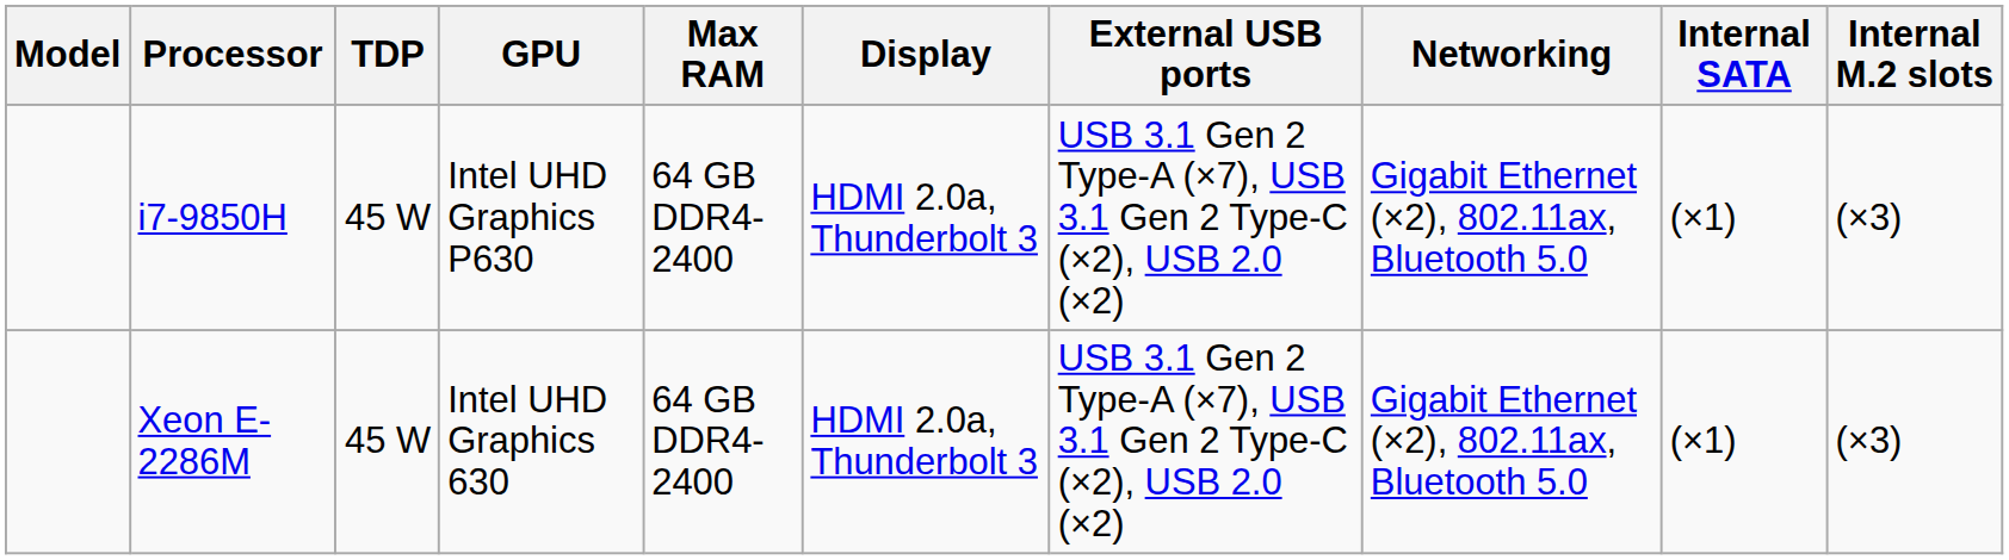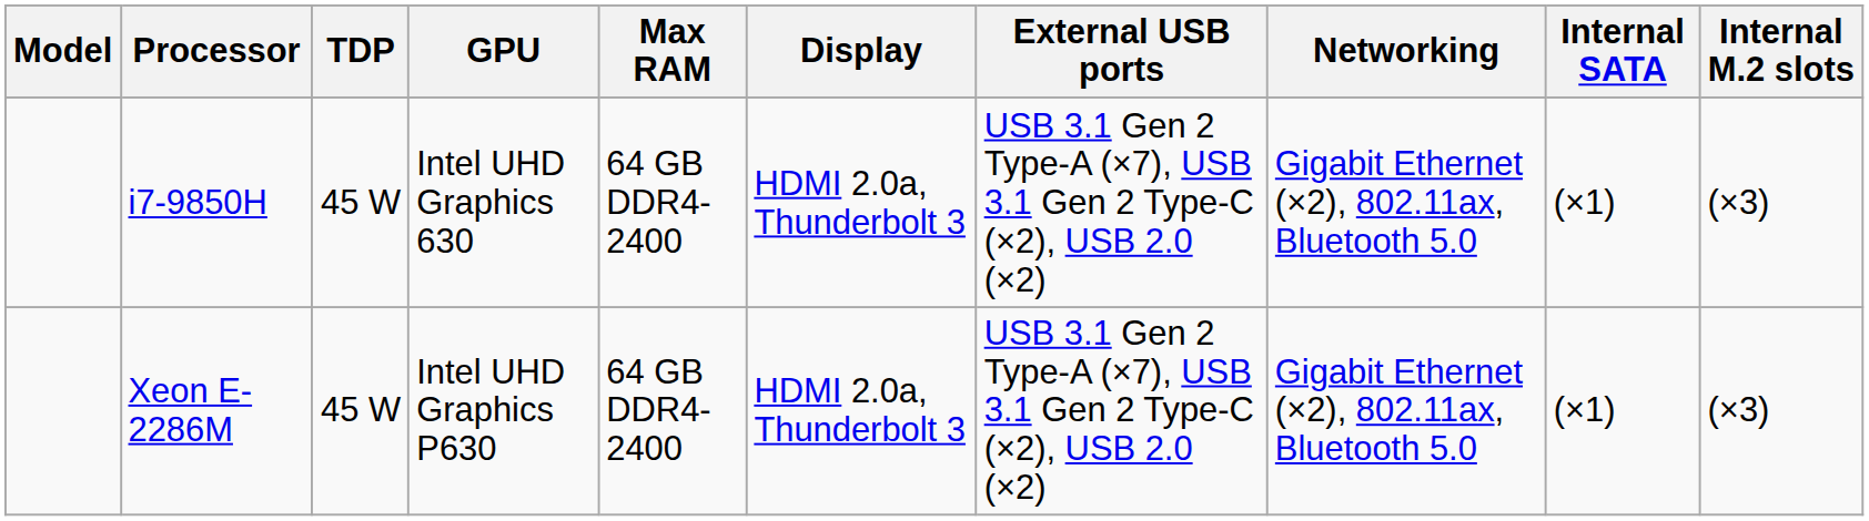 <table class="wikitable">
 <tr>
 <th>Model</th>
 <th>Processor</th>
 <th>TDP</th>
 <th>GPU</th>
 <th>Max RAM</th>
 <th>Display</th>
 <th>External USB ports</th>
 <th>Networking</th>
 <th>Internal <a href='#'>SATA</a></th>
 <th>Internal M.2 slots</th>
 </tr>
 <tr>
 <td></td>
 <td><a href='#'>i7-9850H</a></td>
 <td>45 W</td>
-<td>Intel UHD Graphics P630</td>
+<td>Intel UHD Graphics 630</td>
 <td>64 GB DDR4-2400</td>
 <td><a href='#'>HDMI</a> 2.0a, <a href='#'>Thunderbolt 3</a></td>
 <td><a href='#'>USB 3.1</a> Gen 2 Type-A (×7), <a href='#'>USB 3.1</a> Gen 2 Type-C (×2), <a href='#'>USB 2.0</a> (×2)</td>
 <td><a href='#'>Gigabit Ethernet</a> (×2), <a href='#'>802.11ax</a>, <a href='#'>Bluetooth 5.0</a></td>
 <td> (×1)</td>
 <td> (×3)</td>
 </tr>
 <tr>
 <td></td>
 <td><a href='#'>Xeon E-2286M</a></td>
 <td>45 W</td>
-<td>Intel UHD Graphics 630</td>
+<td>Intel UHD Graphics P630</td>
 <td>64 GB DDR4-2400</td>
 <td><a href='#'>HDMI</a> 2.0a, <a href='#'>Thunderbolt 3</a></td>
 <td><a href='#'>USB 3.1</a> Gen 2 Type-A (×7), <a href='#'>USB 3.1</a> Gen 2 Type-C (×2), <a href='#'>USB 2.0</a> (×2)</td>
 <td><a href='#'>Gigabit Ethernet</a> (×2), <a href='#'>802.11ax</a>, <a href='#'>Bluetooth 5.0</a></td>
 <td> (×1)</td>
 <td> (×3)</td>
 </tr>
 </table>
